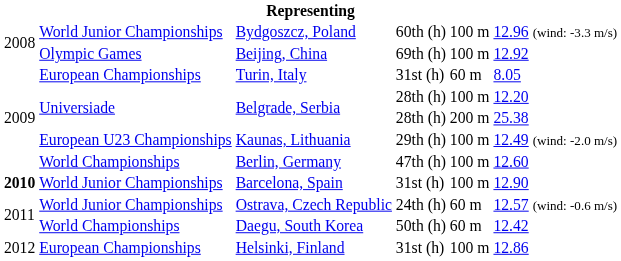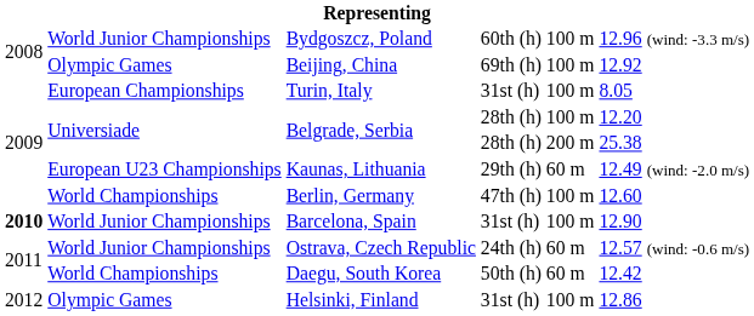 <table>
 <tr>
 <th colspan="6">Representing </th>
 </tr>
 <tr>
 <td rowspan=2>2008</td>
 <td><a href='#'>World Junior Championships</a></td>
 <td><a href='#'>Bydgoszcz, Poland</a></td>
 <td>60th (h)</td>
 <td>100 m</td>
 <td><a href='#'>12.96</a> <small>(wind: -3.3 m/s)</small></td>
 </tr>
 <tr>
 <td><a href='#'>Olympic Games</a></td>
 <td><a href='#'>Beijing, China</a></td>
 <td>69th (h)</td>
 <td>100 m</td>
 <td><a href='#'>12.92</a></td>
 </tr>
 <tr>
 <td rowspan=5>2009</td>
 <td><a href='#'>European Championships</a></td>
 <td><a href='#'>Turin, Italy</a></td>
 <td>31st (h)</td>
-<td>60 m</td>
+<td>100 m</td>
 <td><a href='#'>8.05</a></td>
 </tr>
 <tr>
 <td rowspan=2><a href='#'>Universiade</a></td>
 <td rowspan=2><a href='#'>Belgrade, Serbia</a></td>
 <td>28th (h)</td>
 <td>100 m</td>
 <td><a href='#'>12.20</a></td>
 </tr>
 <tr>
 <td>28th (h)</td>
 <td>200 m</td>
 <td><a href='#'>25.38</a></td>
 </tr>
 <tr>
 <td><a href='#'>European U23 Championships</a></td>
 <td><a href='#'>Kaunas, Lithuania</a></td>
 <td>29th (h)</td>
-<td>100 m</td>
+<td>60 m</td>
 <td><a href='#'>12.49</a> <small>(wind: -2.0 m/s)</small></td>
 </tr>
 <tr>
 <td><a href='#'>World Championships</a></td>
 <td><a href='#'>Berlin, Germany</a></td>
 <td>47th (h)</td>
 <td>100 m</td>
 <td><a href='#'>12.60</a></td>
 </tr>
 <tr>
 <td><strong>2010</strong></td>
 <td><a href='#'>World Junior Championships</a></td>
 <td><a href='#'>Barcelona, Spain</a></td>
 <td>31st (h)</td>
 <td>100 m</td>
 <td><a href='#'>12.90</a></td>
 </tr>
 <tr>
 <td rowspan=2>2011</td>
 <td><a href='#'>World Junior Championships</a></td>
 <td><a href='#'>Ostrava, Czech Republic</a></td>
 <td>24th (h)</td>
 <td>60 m</td>
 <td><a href='#'>12.57</a> <small>(wind: -0.6 m/s)</small></td>
 </tr>
 <tr>
 <td><a href='#'>World Championships</a></td>
 <td><a href='#'>Daegu, South Korea</a></td>
 <td>50th (h)</td>
 <td>60 m</td>
 <td><a href='#'>12.42</a></td>
 </tr>
 <tr>
 <td>2012</td>
-<td><a href='#'>European Championships</a></td>
+<td><a href='#'>Olympic Games</a></td>
 <td><a href='#'>Helsinki, Finland</a></td>
 <td>31st (h)</td>
 <td>100 m</td>
 <td><a href='#'>12.86</a></td>
 </tr>
 </table>
